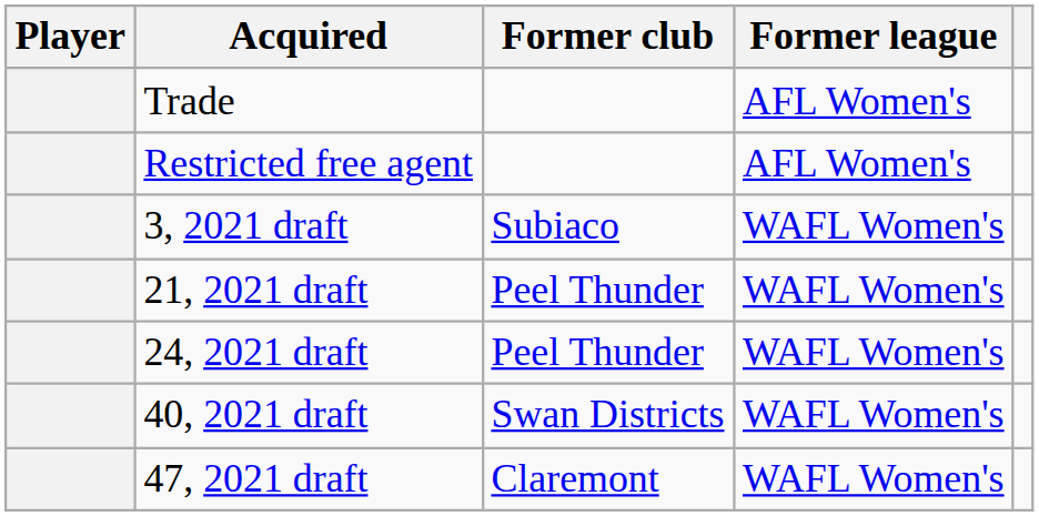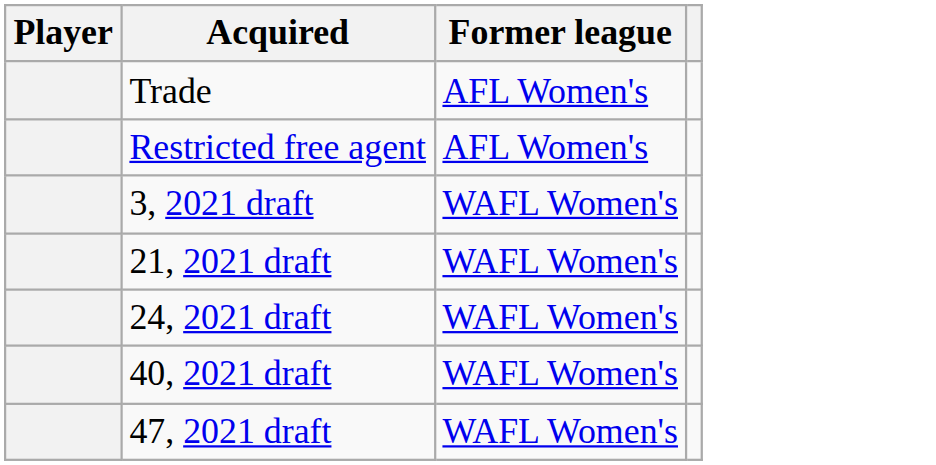 <table class="wikitable plainrowheaders">
 <tr>
 <th scope="col">Player</th>
 <th scope="col">Acquired</th>
-<th scope="col">Former club</th>
 <th scope="col">Former league</th>
 <th scope="col"></th>
 </tr>
 <tr>
 <th scope="row"></th>
 <td>Trade</td>
-<td></td>
 <td><a href='#'>AFL Women's</a></td>
 <td></td>
 </tr>
 <tr>
 <th scope="row"></th>
 <td><a href='#'>Restricted free agent</a></td>
-<td></td>
 <td><a href='#'>AFL Women's</a></td>
 <td></td>
 </tr>
 <tr>
 <th scope="row"></th>
 <td> 3, <a href='#'>2021 draft</a></td>
-<td><a href='#'>Subiaco</a></td>
 <td><a href='#'>WAFL Women's</a></td>
 <td></td>
 </tr>
 <tr>
 <th scope="row"></th>
 <td> 21, <a href='#'>2021 draft</a></td>
-<td><a href='#'>Peel Thunder</a></td>
 <td><a href='#'>WAFL Women's</a></td>
 <td></td>
 </tr>
 <tr>
 <th scope="row"></th>
 <td> 24, <a href='#'>2021 draft</a></td>
-<td><a href='#'>Peel Thunder</a></td>
 <td><a href='#'>WAFL Women's</a></td>
 <td></td>
 </tr>
 <tr>
 <th scope="row"></th>
 <td> 40, <a href='#'>2021 draft</a></td>
-<td><a href='#'>Swan Districts</a></td>
 <td><a href='#'>WAFL Women's</a></td>
 <td></td>
 </tr>
 <tr>
 <th scope="row"></th>
 <td> 47, <a href='#'>2021 draft</a></td>
-<td><a href='#'>Claremont</a></td>
 <td><a href='#'>WAFL Women's</a></td>
 <td></td>
 </tr>
 </table>
